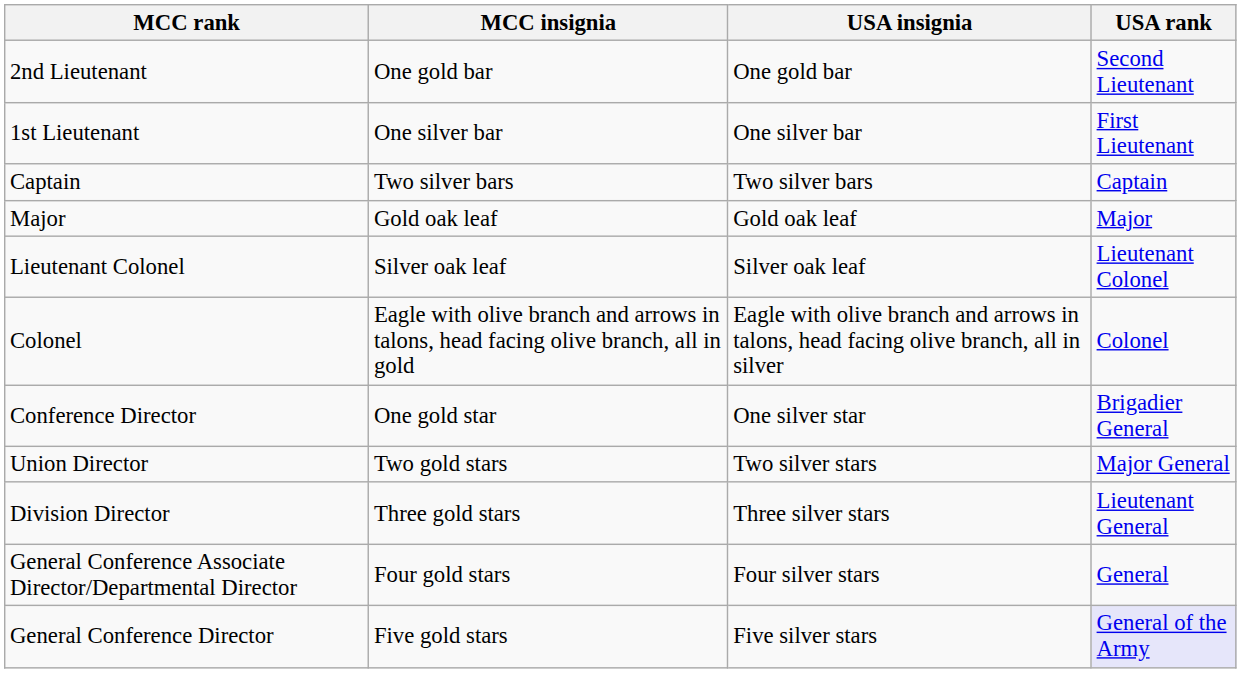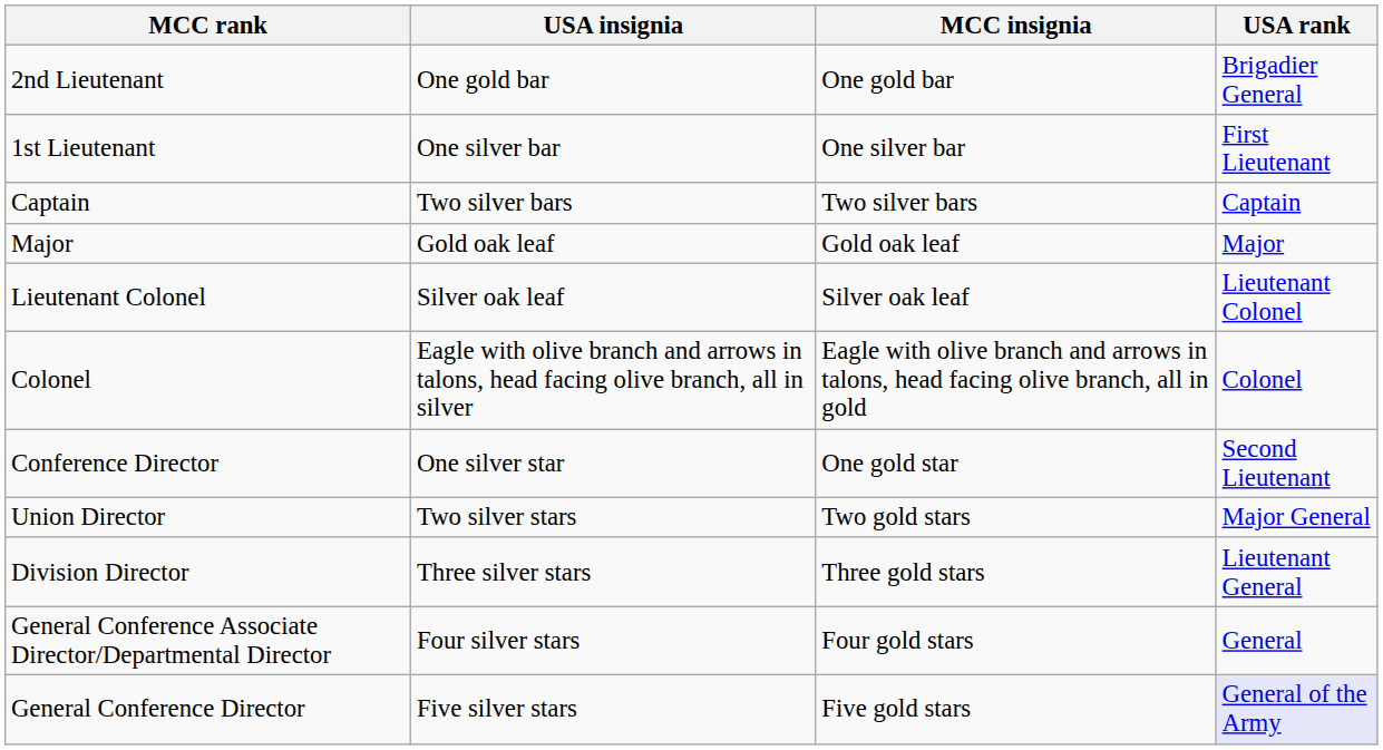 <table class="wikitable sortable">
 <tr>
 <th>MCC rank</th>
+<th>USA insignia</th>
 <th>MCC insignia</th>
-<th>USA insignia</th>
 <th>USA rank</th>
 </tr>
 <tr>
 <td>2nd Lieutenant</td>
 <td>One gold bar</td>
 <td>One gold bar</td>
-<td><a href='#'>Second Lieutenant</a></td>
+<td><a href='#'>Brigadier General</a></td>
 </tr>
 <tr>
 <td>1st Lieutenant</td>
 <td>One silver bar</td>
 <td>One silver bar</td>
 <td><a href='#'>First Lieutenant</a></td>
 </tr>
 <tr>
 <td>Captain</td>
 <td>Two silver bars</td>
 <td>Two silver bars</td>
 <td><a href='#'>Captain</a></td>
 </tr>
 <tr>
 <td>Major</td>
 <td>Gold oak leaf</td>
 <td>Gold oak leaf</td>
 <td><a href='#'>Major</a></td>
 </tr>
 <tr>
 <td>Lieutenant Colonel</td>
 <td>Silver oak leaf</td>
 <td>Silver oak leaf</td>
 <td><a href='#'>Lieutenant Colonel</a></td>
 </tr>
 <tr>
 <td>Colonel</td>
+<td>Eagle with olive branch and arrows in talons, head facing olive branch, all in silver</td>
 <td>Eagle with olive branch and arrows in talons, head facing olive branch, all in gold</td>
-<td>Eagle with olive branch and arrows in talons, head facing olive branch, all in silver</td>
 <td><a href='#'>Colonel</a></td>
 </tr>
 <tr>
 <td>Conference Director</td>
+<td>One silver star</td>
 <td>One gold star</td>
-<td>One silver star</td>
-<td><a href='#'>Brigadier General</a></td>
+<td><a href='#'>Second Lieutenant</a></td>
 </tr>
 <tr>
 <td>Union Director</td>
+<td>Two silver stars</td>
 <td>Two gold stars</td>
-<td>Two silver stars</td>
 <td><a href='#'>Major General</a></td>
 </tr>
 <tr>
 <td>Division Director</td>
+<td>Three silver stars</td>
 <td>Three gold stars</td>
-<td>Three silver stars</td>
 <td><a href='#'>Lieutenant General</a></td>
 </tr>
 <tr>
 <td>General Conference Associate Director/Departmental Director</td>
+<td>Four silver stars</td>
 <td>Four gold stars</td>
-<td>Four silver stars</td>
 <td><a href='#'>General</a></td>
 </tr>
 <tr>
 <td>General Conference Director</td>
+<td>Five silver stars</td>
 <td>Five gold stars</td>
-<td>Five silver stars</td>
 <td style="background: lavender;"><a href='#'>General of the Army</a></td>
 </tr>
 </table>
